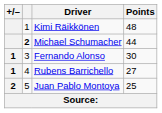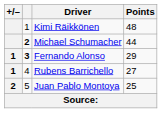 <table class="wikitable" style="font-size: 85%;">
 <tr>
 <th scope="col">+/–</th>
 <th scope="col"></th>
 <th scope="col">Driver</th>
 <th scope="col">Points</th>
 </tr>
 <tr>
 <th scope="row"></th>
 <td align="center">1</td>
 <td> <a href='#'>Kimi Räikkönen</a></td>
 <td>48</td>
 </tr>
 <tr>
 <th scope="row"></th>
 <td align="center"><strong>2</strong></td>
 <td> <a href='#'>Michael Schumacher</a></td>
 <td>44</td>
 </tr>
 <tr>
 <th scope="row"> 1</th>
-<td align="center">3</td>
+<td align="center"><strong>3</strong></td>
 <td> <a href='#'>Fernando Alonso</a></td>
-<td>30</td>
+<td>29</td>
 </tr>
 <tr>
 <th scope="row"> 1</th>
 <td align="center">4</td>
 <td> <a href='#'>Rubens Barrichello</a></td>
 <td>27</td>
 </tr>
 <tr>
 <th scope="row"> 2</th>
 <td align="center">5</td>
 <td> <a href='#'>Juan Pablo Montoya</a></td>
 <td>25</td>
 </tr>
 <tr>
 <th colspan=4>Source: </th>
 </tr>
 </table>
